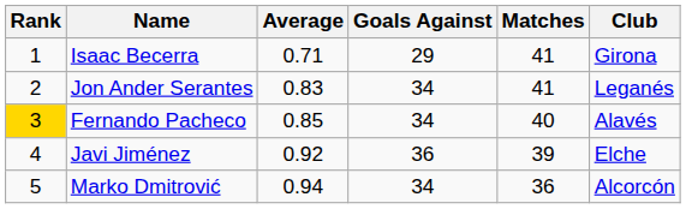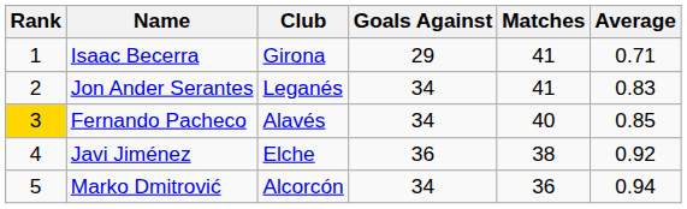 <table class="wikitable" style="text-align:center">
 <tr>
 <th>Rank</th>
 <th>Name</th>
-<th>Average</th>
+<th>Club</th>
 <th>Goals Against</th>
 <th>Matches</th>
-<th>Club</th>
+<th>Average</th>
 </tr>
 <tr>
 <td>1</td>
 <td align="left"> <a href='#'>Isaac Becerra</a></td>
-<td>0.71</td>
+<td align="left"><a href='#'>Girona</a></td>
 <td>29</td>
 <td>41</td>
-<td align="left"><a href='#'>Girona</a></td>
+<td>0.71</td>
 </tr>
 <tr>
 <td>2</td>
 <td align="left"> <a href='#'>Jon Ander Serantes</a></td>
-<td>0.83</td>
+<td align="left"><a href='#'>Leganés</a></td>
 <td>34</td>
 <td>41</td>
-<td align="left"><a href='#'>Leganés</a></td>
+<td>0.83</td>
 </tr>
 <tr>
 <td style="background: gold;">3</td>
 <td align="left"> <a href='#'>Fernando Pacheco</a></td>
-<td>0.85</td>
+<td align="left"><a href='#'>Alavés</a></td>
 <td>34</td>
 <td>40</td>
-<td align="left"><a href='#'>Alavés</a></td>
+<td>0.85</td>
 </tr>
 <tr>
 <td>4</td>
 <td align="left"> <a href='#'>Javi Jiménez</a></td>
+<td align="left"><a href='#'>Elche</a></td>
+<td>36</td>
+<td>38</td>
 <td>0.92</td>
-<td>36</td>
-<td>39</td>
-<td align="left"><a href='#'>Elche</a></td>
 </tr>
 <tr>
 <td>5</td>
 <td align="left"> <a href='#'>Marko Dmitrović</a></td>
-<td>0.94</td>
+<td align="left"><a href='#'>Alcorcón</a></td>
 <td>34</td>
 <td>36</td>
-<td align="left"><a href='#'>Alcorcón</a></td>
+<td>0.94</td>
 </tr>
 </table>
